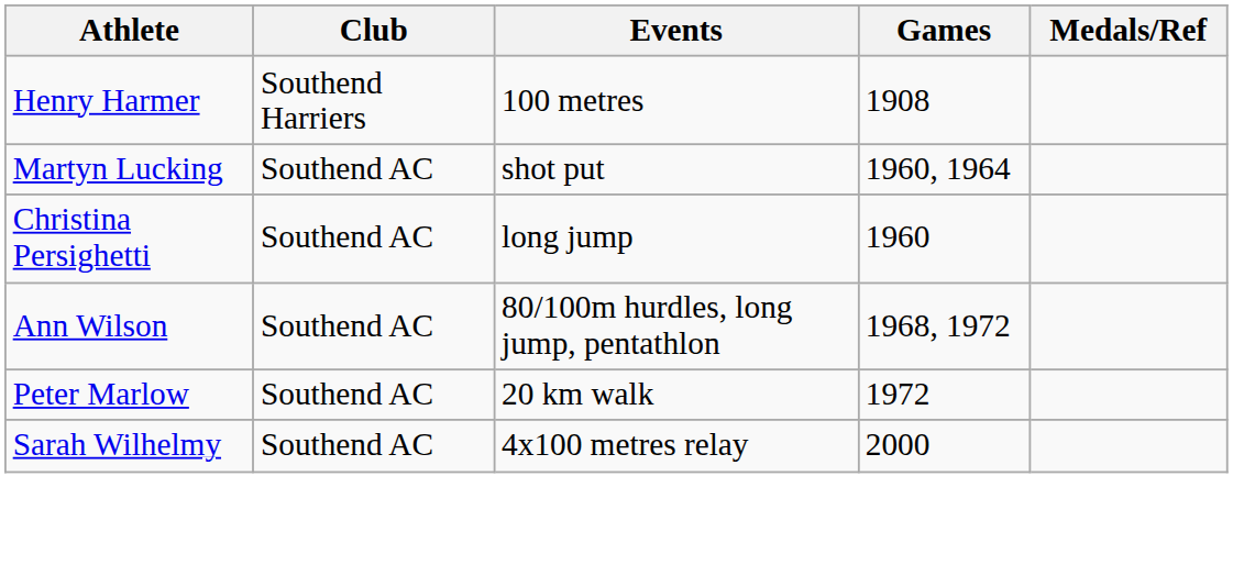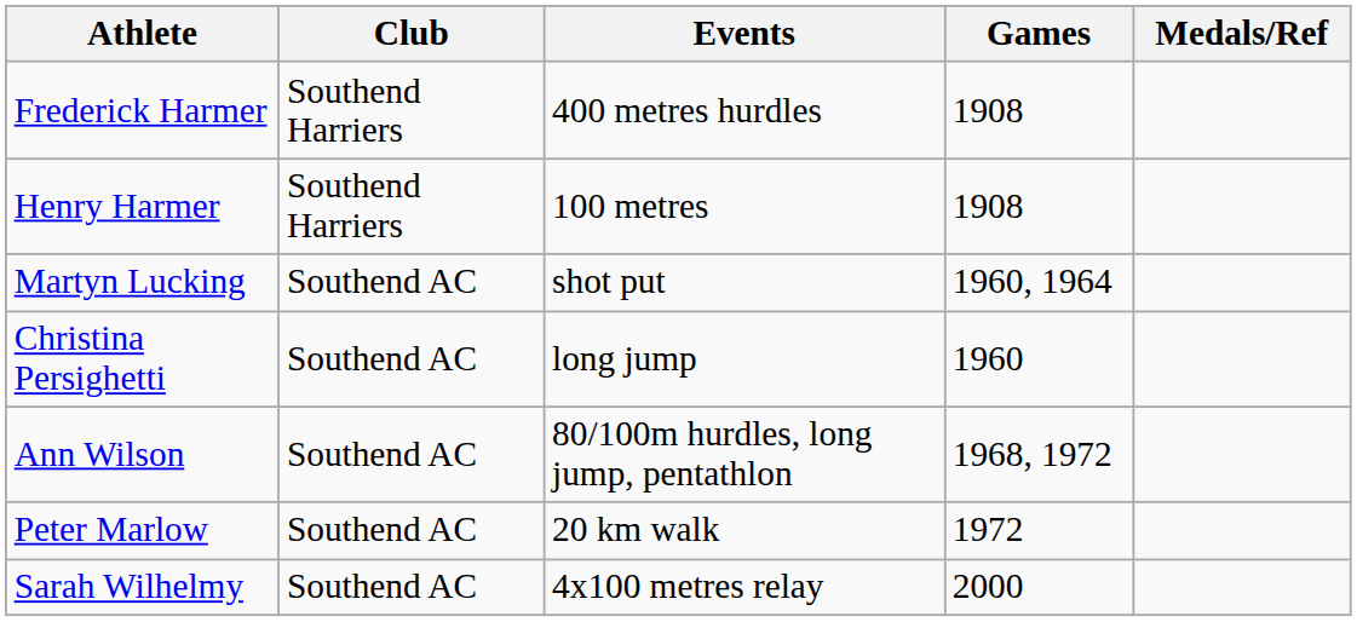 <table class="wikitable">
 <tr>
 <th width=150>Athlete</th>
 <th width=150>Club</th>
 <th width=250>Events</th>
 <th width=100>Games</th>
 <th width=100>Medals/Ref</th>
+</tr>
+<tr>
+<td><a href='#'>Frederick Harmer</a></td>
+<td>Southend Harriers</td>
+<td>400 metres hurdles</td>
+<td>1908</td>
+<td></td>
 </tr>
 <tr>
 <td><a href='#'>Henry Harmer</a></td>
 <td>Southend Harriers</td>
 <td>100 metres</td>
 <td>1908</td>
 <td></td>
 </tr>
 <tr>
 <td><a href='#'>Martyn Lucking</a></td>
 <td>Southend AC</td>
 <td>shot put</td>
 <td>1960, 1964</td>
 <td></td>
 </tr>
 <tr>
 <td><a href='#'>Christina Persighetti</a></td>
 <td>Southend AC</td>
 <td>long jump</td>
 <td>1960</td>
 <td></td>
 </tr>
 <tr>
 <td><a href='#'>Ann Wilson</a></td>
 <td>Southend AC</td>
 <td>80/100m hurdles, long jump, pentathlon</td>
 <td>1968, 1972</td>
 <td></td>
 </tr>
 <tr>
 <td><a href='#'>Peter Marlow</a></td>
 <td>Southend AC</td>
 <td>20 km walk</td>
 <td>1972</td>
 <td></td>
 </tr>
 <tr>
 <td><a href='#'>Sarah Wilhelmy</a></td>
 <td>Southend AC</td>
 <td>4x100 metres relay</td>
 <td>2000</td>
 <td></td>
 </tr>
 </table>
